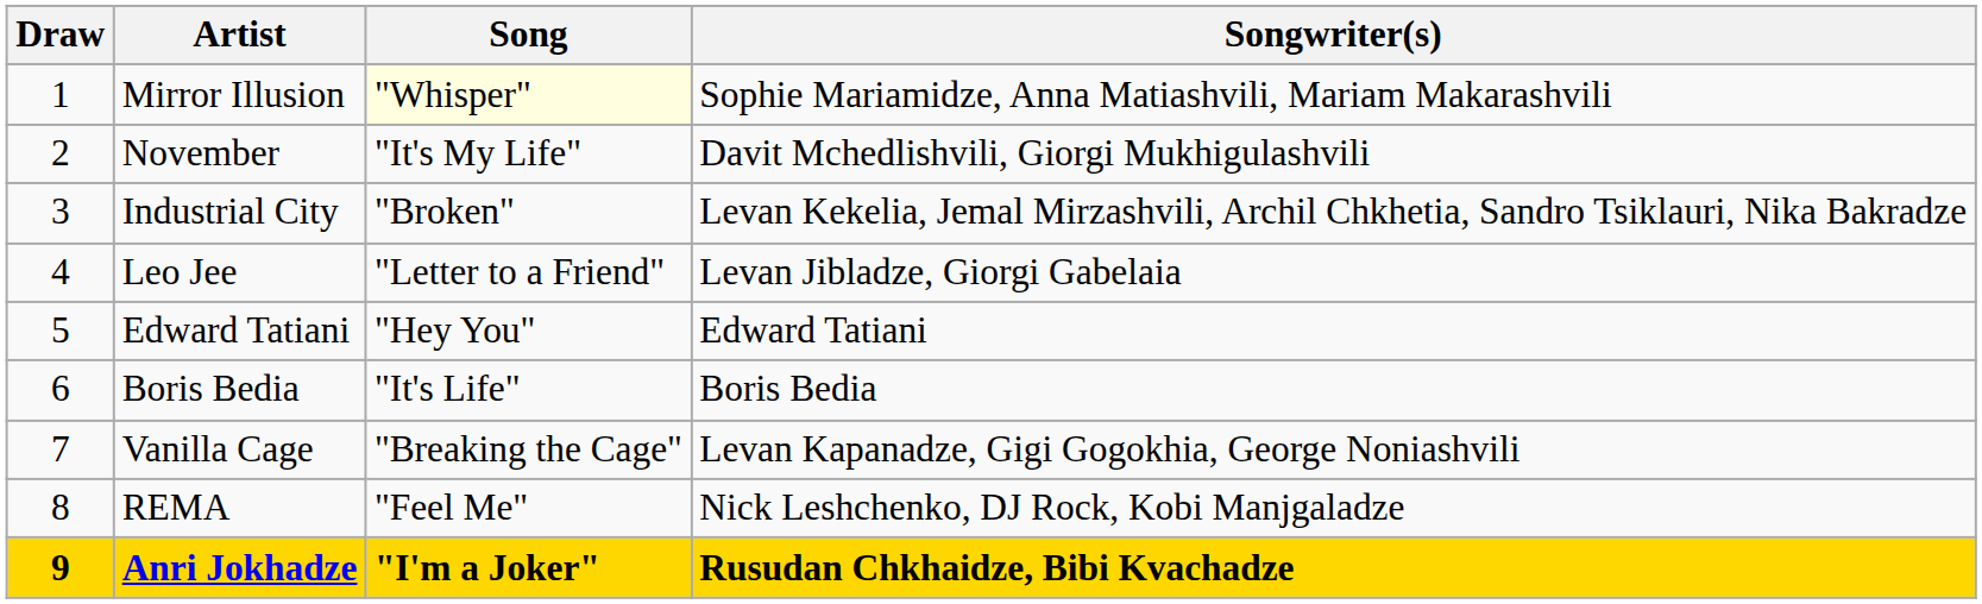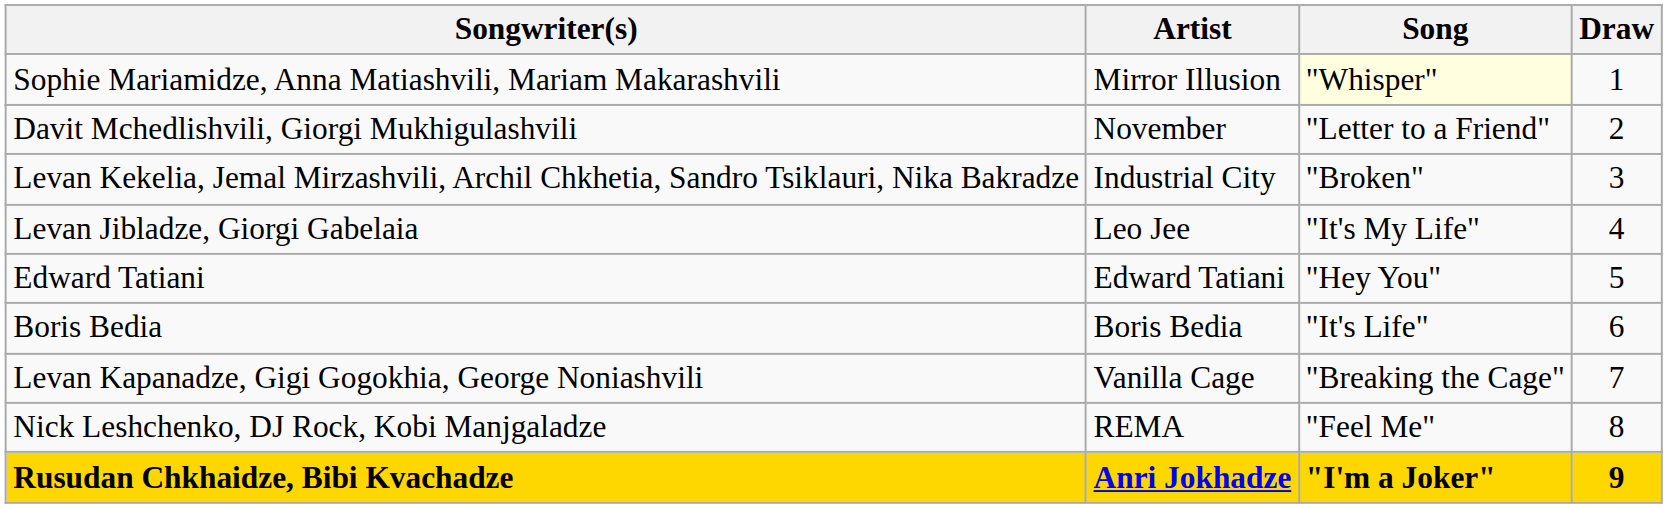 <table class="sortable wikitable" style="margin: 1em auto 1em auto; text-align:center">
 <tr>
-<th>Draw</th>
+<th>Songwriter(s)</th>
 <th>Artist</th>
 <th>Song</th>
-<th>Songwriter(s)</th>
+<th>Draw</th>
 </tr>
 <tr>
-<td>1</td>
+<td align="left">Sophie Mariamidze, Anna Matiashvili, Mariam Makarashvili</td>
 <td align="left">Mirror Illusion</td>
 <td align="left" style="background: lightyellow;">"Whisper"</td>
-<td align="left">Sophie Mariamidze, Anna Matiashvili, Mariam Makarashvili</td>
+<td>1</td>
 </tr>
 <tr>
+<td align="left">Davit Mchedlishvili, Giorgi Mukhigulashvili</td>
+<td align="left">November</td>
+<td align="left">"Letter to a Friend"</td>
 <td>2</td>
-<td align="left">November</td>
-<td align="left">"It's My Life"</td>
-<td align="left">Davit Mchedlishvili, Giorgi Mukhigulashvili</td>
 </tr>
 <tr>
-<td>3</td>
+<td align="left">Levan Kekelia, Jemal Mirzashvili, Archil Chkhetia, Sandro Tsiklauri, Nika Bakradze</td>
 <td align="left">Industrial City</td>
 <td align="left">"Broken"</td>
-<td align="left">Levan Kekelia, Jemal Mirzashvili, Archil Chkhetia, Sandro Tsiklauri, Nika Bakradze</td>
+<td>3</td>
 </tr>
 <tr>
+<td align="left">Levan Jibladze, Giorgi Gabelaia</td>
+<td align="left">Leo Jee</td>
+<td align="left">"It's My Life"</td>
 <td>4</td>
-<td align="left">Leo Jee</td>
-<td align="left">"Letter to a Friend"</td>
-<td align="left">Levan Jibladze, Giorgi Gabelaia</td>
 </tr>
 <tr>
-<td>5</td>
+<td align="left">Edward Tatiani</td>
 <td align="left">Edward Tatiani</td>
 <td align="left">"Hey You"</td>
-<td align="left">Edward Tatiani</td>
+<td>5</td>
 </tr>
 <tr>
-<td>6</td>
+<td align="left">Boris Bedia</td>
 <td align="left">Boris Bedia</td>
 <td align="left">"It's Life"</td>
-<td align="left">Boris Bedia</td>
+<td>6</td>
 </tr>
 <tr>
-<td>7</td>
+<td align="left">Levan Kapanadze, Gigi Gogokhia, George Noniashvili</td>
 <td align="left">Vanilla Cage</td>
 <td align="left">"Breaking the Cage"</td>
-<td align="left">Levan Kapanadze, Gigi Gogokhia, George Noniashvili</td>
+<td>7</td>
 </tr>
 <tr>
-<td>8</td>
+<td align="left">Nick Leshchenko, DJ Rock, Kobi Manjgaladze</td>
 <td align="left">REMA</td>
 <td align="left">"Feel Me"</td>
-<td align="left">Nick Leshchenko, DJ Rock, Kobi Manjgaladze</td>
+<td>8</td>
 </tr>
 <tr style="font-weight:bold; background:gold;">
-<td>9</td>
+<td align="left">Rusudan Chkhaidze, Bibi Kvachadze</td>
 <td align="left"><a href='#'>Anri Jokhadze</a></td>
 <td align="left">"I'm a Joker"</td>
-<td align="left">Rusudan Chkhaidze, Bibi Kvachadze</td>
+<td>9</td>
 </tr>
 </table>
